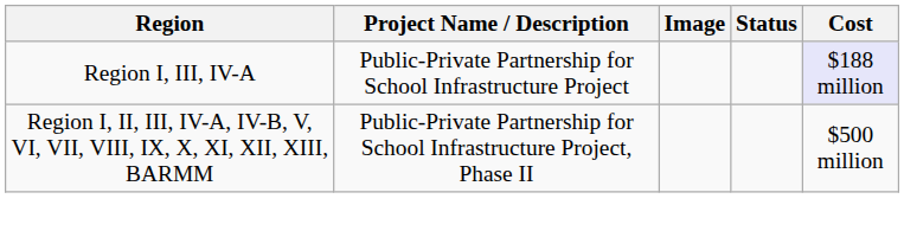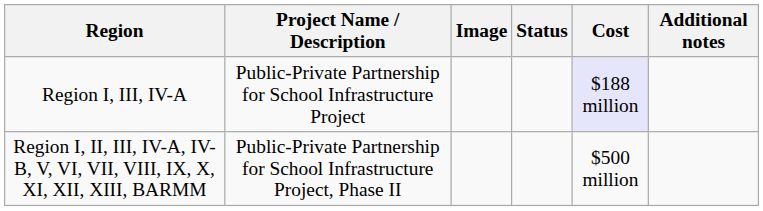 <table class="wikitable plainrowheaders" style="text-align:center; width:100%;">
 <tr>
 <th>Region</th>
 <th>Project Name / Description</th>
 <th>Image</th>
 <th>Status</th>
 <th>Cost</th>
+<th>Additional notes</th>
 </tr>
 <tr>
 <td>Region I, III, IV-A</td>
 <td>Public-Private Partnership for School Infrastructure Project</td>
 <td></td>
 <td></td>
 <td style="background: lavender;">$188 million</td>
+<td></td>
 </tr>
 <tr>
 <td>Region I, II, III, IV-A, IV-B, V, VI, VII, VIII, IX, X, XI, XII, XIII, BARMM</td>
 <td>Public-Private Partnership for School Infrastructure Project, Phase II</td>
 <td></td>
 <td></td>
 <td>$500 million</td>
+<td></td>
 </tr>
 </table>
